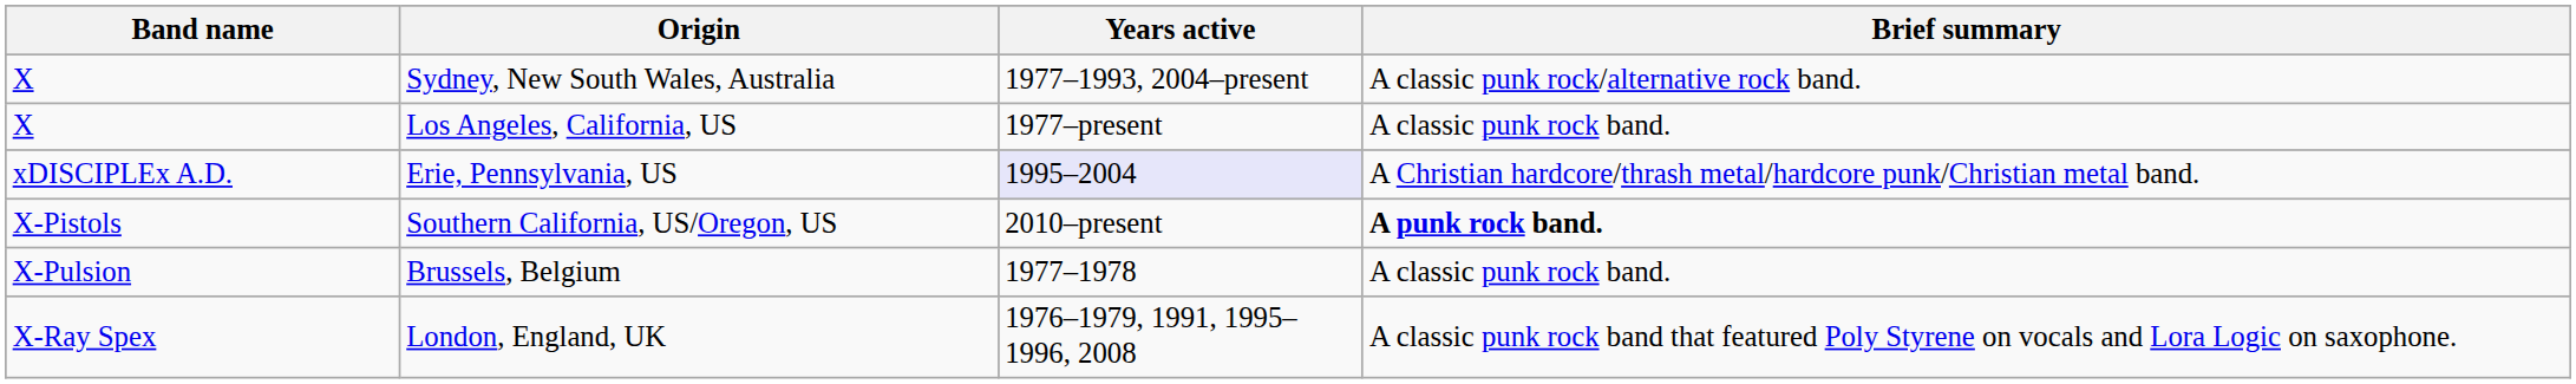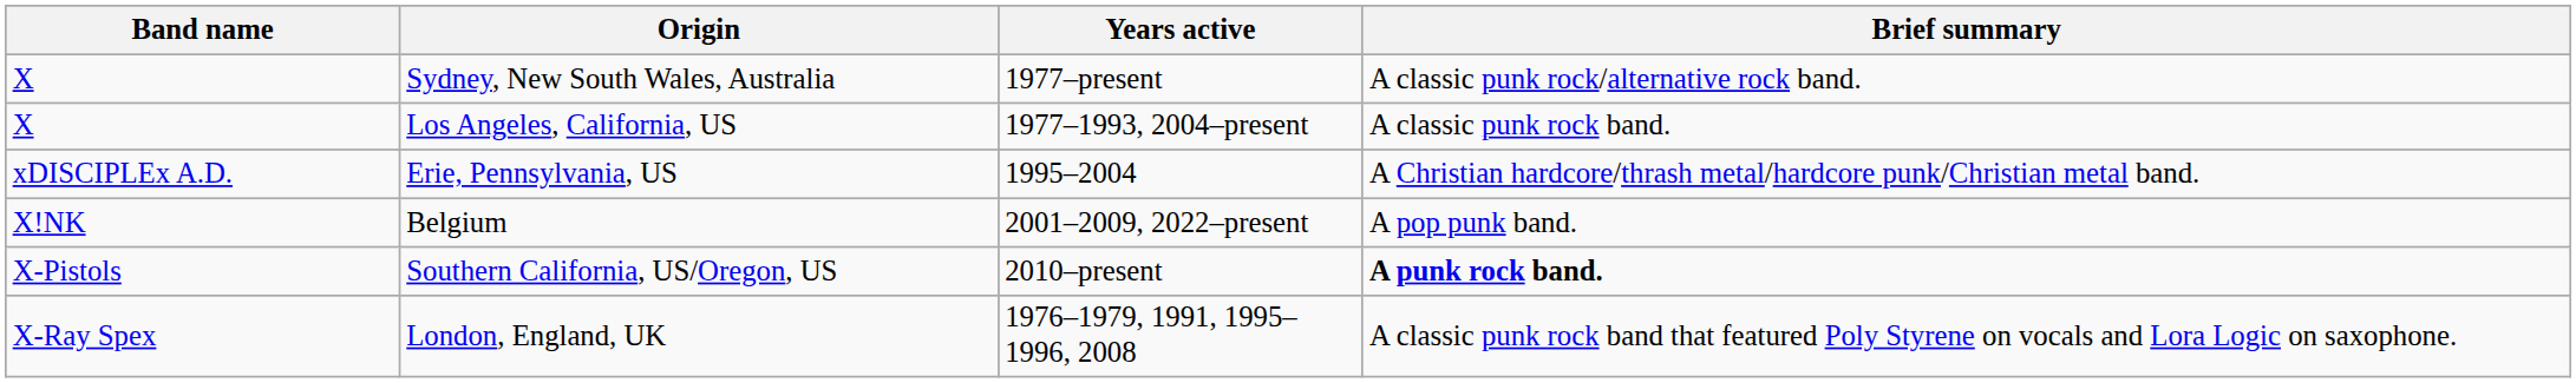 <table class="wikitable" style="font-size:90%; width:100%;">
 <tr>
 <th style="width:13em">Band name</th>
 <th style="width:20em">Origin</th>
 <th style="width:12em">Years active</th>
 <th>Brief summary</th>
 </tr>
 <tr>
 <td><a href='#'>X</a></td>
 <td><a href='#'>Sydney</a>, New South Wales, Australia</td>
-<td>1977–1993, 2004–present</td>
+<td>1977–present</td>
 <td>A classic <a href='#'>punk rock</a>/<a href='#'>alternative rock</a> band.</td>
 </tr>
 <tr>
 <td><a href='#'>X</a></td>
 <td><a href='#'>Los Angeles</a>, <a href='#'>California</a>, US</td>
-<td>1977–present</td>
+<td>1977–1993, 2004–present</td>
 <td>A classic <a href='#'>punk rock</a> band.</td>
 </tr>
 <tr>
 <td><a href='#'>xDISCIPLEx A.D.</a></td>
 <td><a href='#'>Erie, Pennsylvania</a>, US</td>
-<td style="background: lavender;">1995–2004</td>
+<td>1995–2004</td>
 <td>A <a href='#'>Christian hardcore</a>/<a href='#'>thrash metal</a>/<a href='#'>hardcore punk</a>/<a href='#'>Christian metal</a> band.</td>
+</tr>
+<tr>
+<td><a href='#'>X!NK</a></td>
+<td>Belgium</td>
+<td>2001–2009, 2022–present</td>
+<td>A <a href='#'>pop punk</a> band.</td>
 </tr>
 <tr>
 <td><a href='#'>X-Pistols</a></td>
 <td><a href='#'>Southern California</a>, US/<a href='#'>Oregon</a>, US</td>
 <td>2010–present</td>
 <td><strong>A <a href='#'>punk rock</a> band.</strong></td>
 </tr>
 <tr>
-<td><a href='#'>X-Pulsion</a></td>
-<td><a href='#'>Brussels</a>, Belgium</td>
-<td>1977–1978</td>
-<td>A classic <a href='#'>punk rock</a> band.</td>
-</tr>
-<tr>
 <td><a href='#'>X-Ray Spex</a></td>
 <td><a href='#'>London</a>, England, UK</td>
 <td>1976–1979, 1991, 1995–1996, 2008</td>
 <td>A classic <a href='#'>punk rock</a> band that featured <a href='#'>Poly Styrene</a> on vocals and <a href='#'>Lora Logic</a> on saxophone.</td>
 </tr>
 </table>
